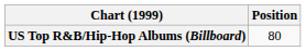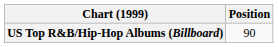 <table class="wikitable plainrowheaders" style="text-align:center">
 <tr>
 <th scope="col">Chart (1999)</th>
 <th scope="col">Position</th>
 </tr>
 <tr>
 <th scope="row">US Top R&B/Hip-Hop Albums (<em>Billboard</em>)</th>
-<td>80</td>
+<td>90</td>
 </tr>
 </table>
